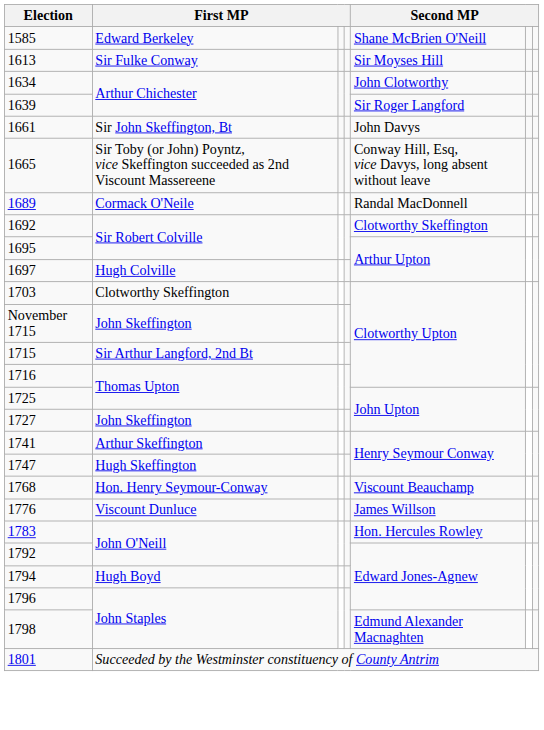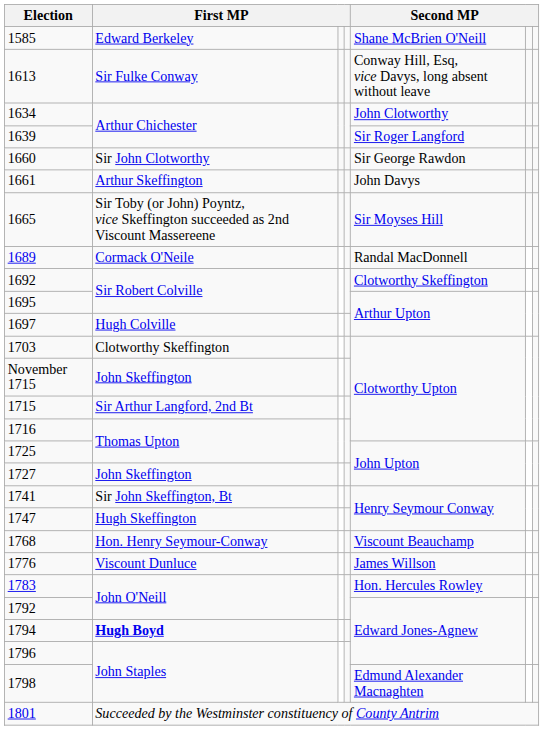 <table class="wikitable">
 <tr>
 <th>Election</th>
 <th colspan=3>First MP</th>
 <th colspan=3>Second MP</th>
 </tr>
 <tr>
 <td>1585</td>
 <td><a href='#'>Edward Berkeley</a></td>
 <td></td>
 <td></td>
 <td><a href='#'>Shane McBrien O'Neill</a></td>
 <td></td>
 <td></td>
 </tr>
 <tr>
 <td>1613</td>
 <td><a href='#'>Sir Fulke Conway</a></td>
 <td></td>
 <td></td>
-<td><a href='#'>Sir Moyses Hill</a></td>
+<td>Conway Hill, Esq,<br><em>vice</em> Davys, long absent without leave</td>
 <td></td>
 <td></td>
 </tr>
 <tr>
 <td>1634</td>
 <td rowspan=2><a href='#'>Arthur Chichester</a></td>
 <td rowspan=2></td>
 <td rowspan=2></td>
 <td><a href='#'>John Clotworthy</a></td>
 <td></td>
 <td></td>
 </tr>
 <tr>
 <td>1639</td>
 <td><a href='#'>Sir Roger Langford</a></td>
 <td></td>
 <td></td>
 </tr>
 <tr>
+<td>1660</td>
+<td>Sir <a href='#'>John Clotworthy</a></td>
+<td></td>
+<td></td>
+<td>Sir George Rawdon</td>
+<td></td>
+<td></td>
+</tr>
+<tr>
 <td>1661</td>
-<td>Sir <a href='#'>John Skeffington, Bt</a></td>
+<td><a href='#'>Arthur Skeffington</a></td>
 <td></td>
 <td></td>
 <td>John Davys</td>
 <td></td>
 <td></td>
 </tr>
 <tr>
 <td>1665</td>
 <td>Sir Toby (or John) Poyntz,<br><em>vice</em> Skeffington succeeded as 2nd Viscount Massereene</td>
 <td></td>
 <td></td>
-<td>Conway Hill, Esq,<br><em>vice</em> Davys, long absent without leave</td>
+<td><a href='#'>Sir Moyses Hill</a></td>
 <td></td>
 <td></td>
 </tr>
 <tr>
 <td><a href='#'>1689</a></td>
 <td><a href='#'>Cormack O'Neile</a></td>
 <td style="background-color: white"></td>
 <td></td>
 <td>Randal MacDonnell</td>
 <td style="background-color: white"></td>
 <td></td>
 </tr>
 <tr>
 <td>1692</td>
 <td rowspan="2"><a href='#'>Sir Robert Colville</a> </td>
 <td rowspan="2" style="background-color: white"></td>
 <td rowspan="2"></td>
 <td><a href='#'>Clotworthy Skeffington</a></td>
 <td style="background-color: white"></td>
 <td></td>
 </tr>
 <tr>
 <td>1695</td>
 <td rowspan="2"><a href='#'>Arthur Upton</a></td>
 <td rowspan="2" style="background-color: white"></td>
 <td rowspan="2"></td>
 </tr>
 <tr>
 <td>1697</td>
 <td><a href='#'>Hugh Colville</a></td>
 <td style="background-color: white"></td>
 <td></td>
 </tr>
 <tr>
 <td>1703</td>
 <td>Clotworthy Skeffington</td>
 <td style="background-color: white"></td>
 <td></td>
 <td rowspan="4"><a href='#'>Clotworthy Upton</a></td>
 <td rowspan="4" style="background-color: white"></td>
 <td rowspan="4"></td>
 </tr>
 <tr>
 <td>November 1715</td>
 <td><a href='#'>John Skeffington</a></td>
 <td style="background-color: white"></td>
 <td></td>
 </tr>
 <tr>
 <td>1715</td>
 <td><a href='#'>Sir Arthur Langford, 2nd Bt</a></td>
 <td style="background-color: white"></td>
 <td></td>
 </tr>
 <tr>
 <td>1716</td>
 <td rowspan="2"><a href='#'>Thomas Upton</a></td>
 <td rowspan="2" style="background-color: white"></td>
 <td rowspan="2"></td>
 </tr>
 <tr>
 <td>1725</td>
 <td rowspan="2"><a href='#'>John Upton</a></td>
 <td rowspan="2" style="background-color: white"></td>
 <td rowspan="2"></td>
 </tr>
 <tr>
 <td>1727</td>
 <td><a href='#'>John Skeffington</a></td>
 <td style="background-color: white"></td>
 <td></td>
 </tr>
 <tr>
 <td>1741</td>
-<td><a href='#'>Arthur Skeffington</a></td>
+<td>Sir <a href='#'>John Skeffington, Bt</a></td>
 <td style="background-color: white"></td>
 <td></td>
 <td rowspan="2"><a href='#'>Henry Seymour Conway</a></td>
 <td rowspan="2" style="background-color: white"></td>
 <td rowspan="2"></td>
 </tr>
 <tr>
 <td>1747</td>
 <td><a href='#'>Hugh Skeffington</a></td>
 <td style="background-color: white"></td>
 <td></td>
 </tr>
 <tr>
 <td>1768</td>
 <td><a href='#'>Hon. Henry Seymour-Conway</a></td>
 <td style="background-color: white"></td>
 <td></td>
 <td><a href='#'>Viscount Beauchamp</a></td>
 <td style="background-color: white"></td>
 <td></td>
 </tr>
 <tr>
 <td>1776</td>
 <td><a href='#'>Viscount Dunluce</a></td>
 <td style="background-color: white"></td>
 <td></td>
 <td><a href='#'>James Willson</a></td>
 <td style="background-color: white"></td>
 <td></td>
 </tr>
 <tr>
 <td><a href='#'>1783</a></td>
 <td rowspan="2"><a href='#'>John O'Neill</a></td>
 <td rowspan="2" style="background-color: white"></td>
 <td rowspan="2"></td>
 <td><a href='#'>Hon. Hercules Rowley</a></td>
 <td style="background-color: white"></td>
 <td></td>
 </tr>
 <tr>
 <td>1792</td>
 <td rowspan="3"><a href='#'>Edward Jones-Agnew</a></td>
 <td rowspan="3" style="background-color: white"></td>
 <td rowspan="3"></td>
 </tr>
 <tr>
 <td>1794</td>
-<td><a href='#'>Hugh Boyd</a></td>
+<td><strong><a href='#'>Hugh Boyd</a></strong></td>
 <td style="background-color: white"></td>
 <td></td>
 </tr>
 <tr>
 <td>1796</td>
 <td rowspan="2"><a href='#'>John Staples</a></td>
 <td rowspan="2" style="background-color: white"></td>
 <td rowspan="2"></td>
 </tr>
 <tr>
 <td>1798</td>
 <td><a href='#'>Edmund Alexander Macnaghten</a></td>
 <td style="background-color: white"></td>
 <td></td>
 </tr>
 <tr>
 <td><a href='#'>1801</a></td>
 <td colspan="6"><em>Succeeded by the Westminster constituency of <a href='#'>County Antrim</a></em></td>
 </tr>
 </table>
